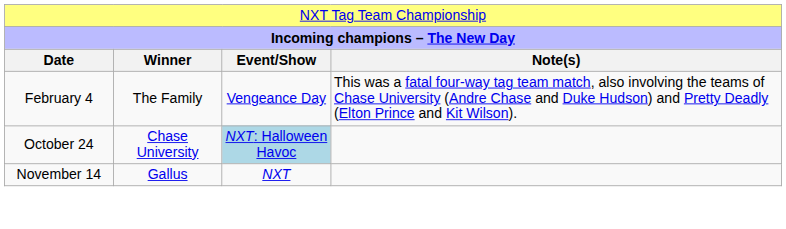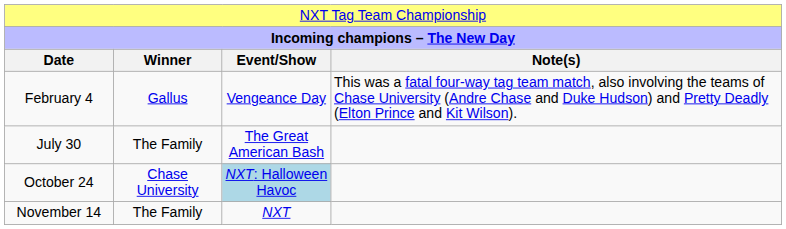 <table class="wikitable" style="text-align:center; width:100%;">
 <tr style="background:#FFFF80;">
 <td colspan="4" style="text-align: center;"><a href='#'>NXT Tag Team Championship</a></td>
 </tr>
 <tr style="background:#BBF;">
 <td colspan="4" style="text-align: center;"><strong>Incoming champions – <a href='#'>The New Day</a> </strong></td>
 </tr>
 <tr>
 <th width=14%>Date</th>
 <th width=14%>Winner</th>
 <th width=14%>Event/Show</th>
 <th width=58%>Note(s)</th>
 </tr>
 <tr>
 <td>February 4</td>
-<td>The Family<br></td>
+<td><a href='#'>Gallus</a><br></td>
 <td><a href='#'>Vengeance Day</a></td>
 <td align=left>This was a <a href='#'>fatal four-way tag team match</a>, also involving the teams of <a href='#'>Chase University</a> (<a href='#'>Andre Chase</a> and <a href='#'>Duke Hudson</a>) and <a href='#'>Pretty Deadly</a> (<a href='#'>Elton Prince</a> and <a href='#'>Kit Wilson</a>).</td>
+</tr>
+<tr>
+<td>July 30</td>
+<td>The Family<br></td>
+<td><a href='#'>The Great American Bash</a></td>
+<td></td>
 </tr>
 <tr>
 <td>October 24</td>
 <td><a href='#'>Chase University</a><br></td>
 <td style="background: lightblue;"><a href='#'><em>NXT</em>: Halloween Havoc</a><br></td>
 <td></td>
 </tr>
 <tr>
 <td>November 14</td>
-<td><a href='#'>Gallus</a><br></td>
+<td>The Family<br></td>
 <td><em><a href='#'>NXT</a></em></td>
 <td></td>
 </tr>
 </table>
